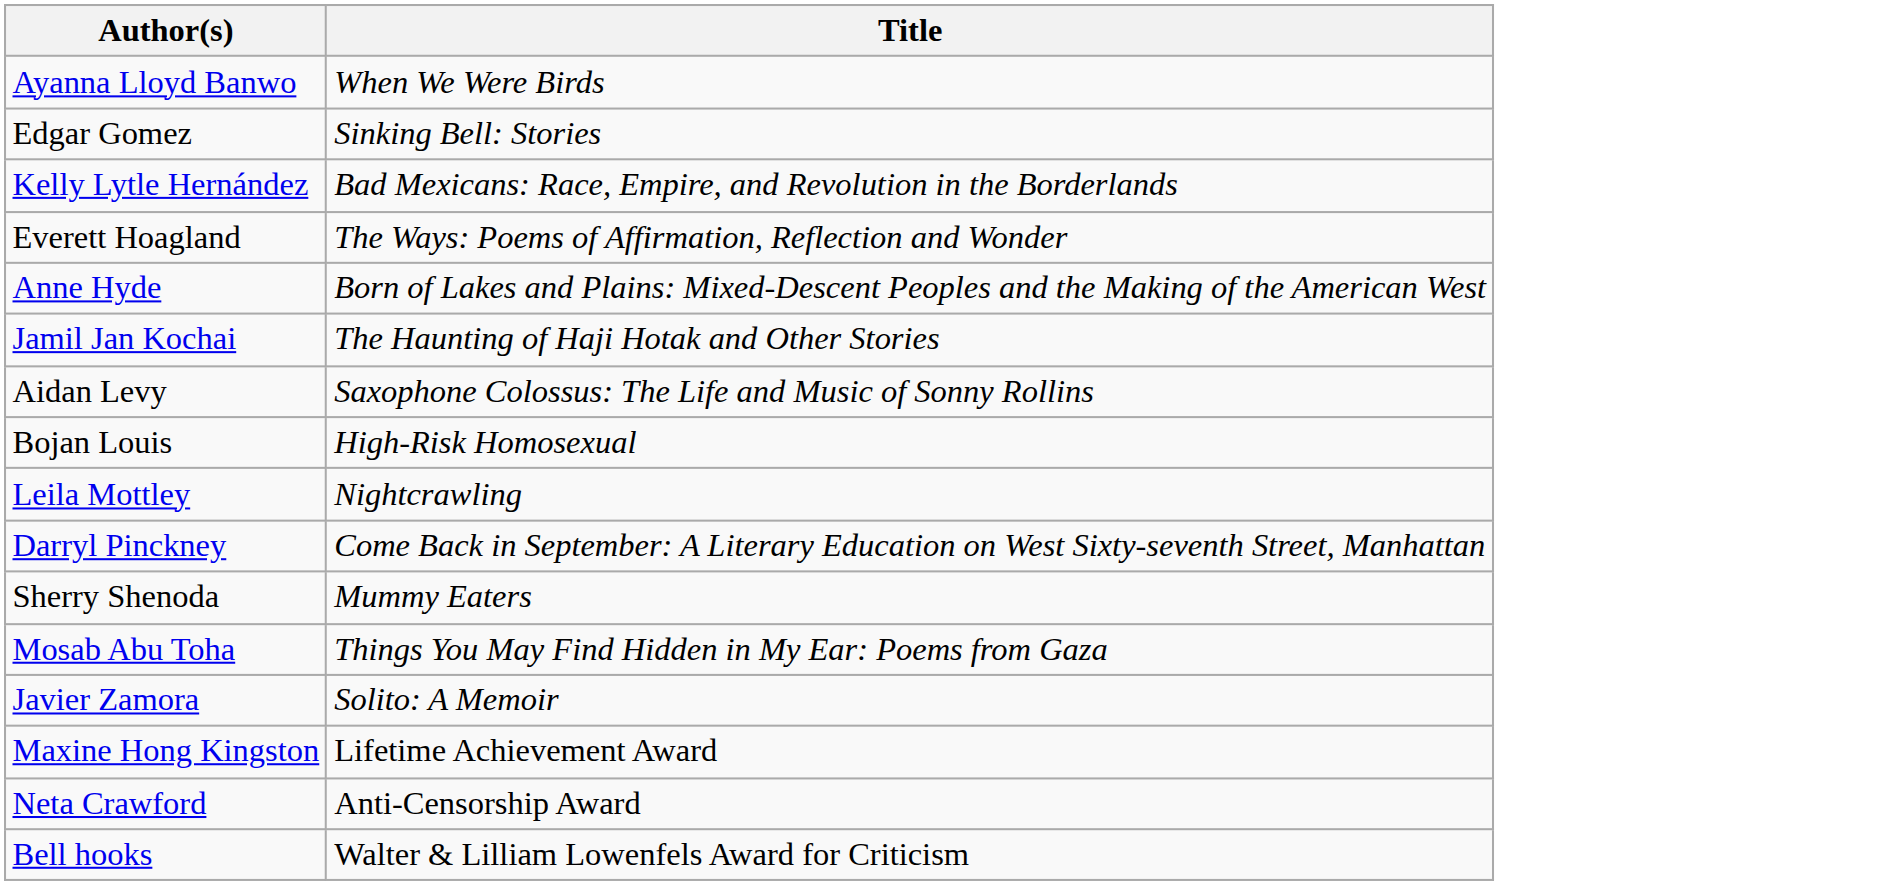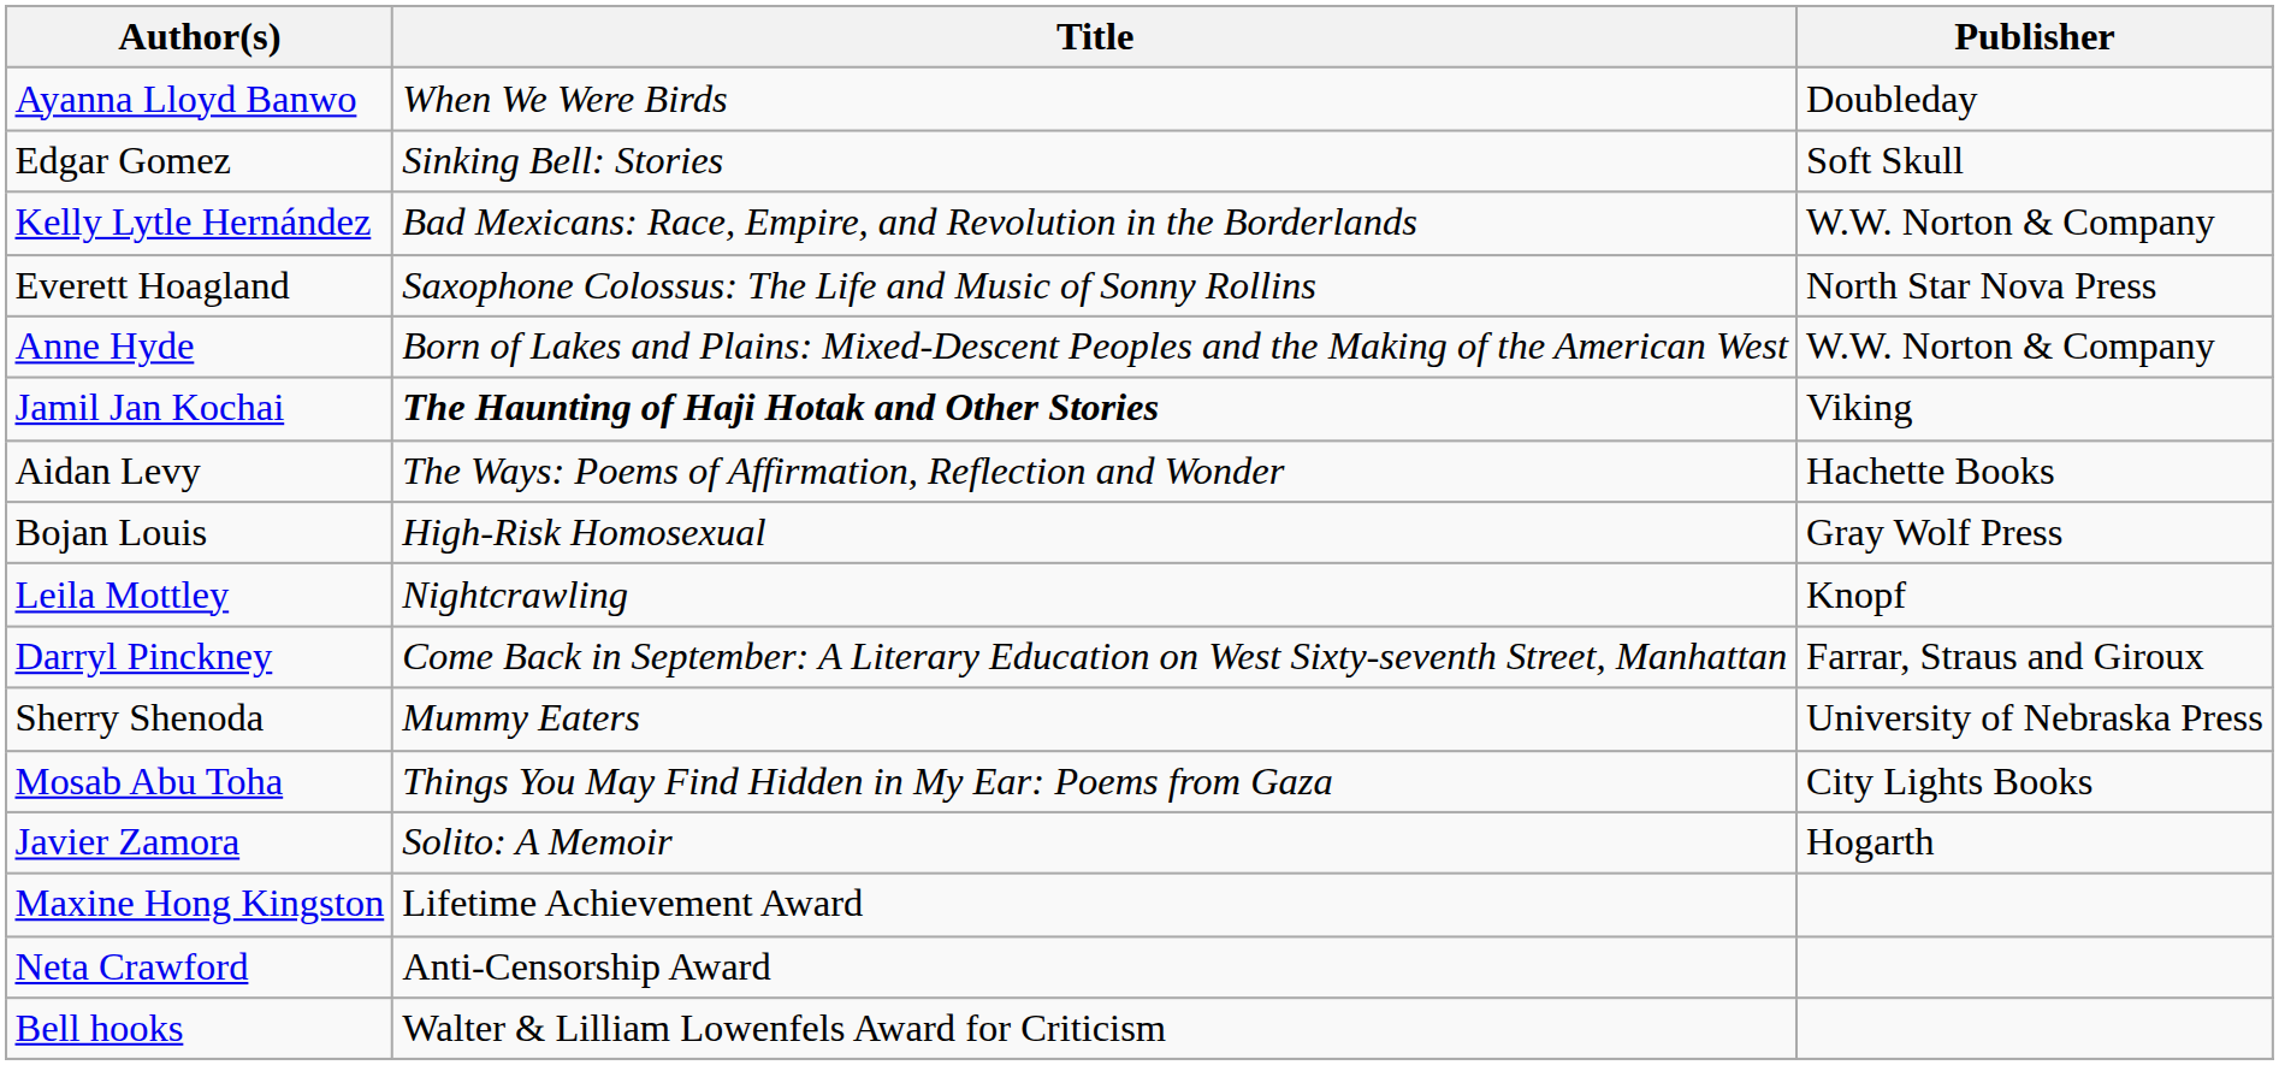 <table class="wikitable">
 <tr>
 <th>Author(s)</th>
 <th>Title</th>
+<th>Publisher</th>
 </tr>
 <tr>
 <td><a href='#'>Ayanna Lloyd Banwo</a></td>
 <td><em>When We Were Birds</em></td>
+<td>Doubleday</td>
 </tr>
 <tr>
 <td>Edgar Gomez</td>
 <td><em>Sinking Bell: Stories</em></td>
+<td>Soft Skull</td>
 </tr>
 <tr>
 <td><a href='#'>Kelly Lytle Hernández</a></td>
 <td><em>Bad Mexicans: Race, Empire, and Revolution in the Borderlands</em></td>
+<td>W.W. Norton & Company</td>
 </tr>
 <tr>
 <td>Everett Hoagland</td>
-<td><em>The Ways: Poems of Affirmation, Reflection and Wonder</em></td>
+<td><em>Saxophone Colossus: The Life and Music of Sonny Rollins</em></td>
+<td>North Star Nova Press</td>
 </tr>
 <tr>
 <td><a href='#'>Anne Hyde</a></td>
 <td><em>Born of Lakes and Plains: Mixed-Descent Peoples and the Making of the American West</em></td>
+<td>W.W. Norton & Company</td>
 </tr>
 <tr>
 <td><a href='#'>Jamil Jan Kochai</a></td>
-<td><em>The Haunting of Haji Hotak and Other Stories</em></td>
+<td><strong><em>The Haunting of Haji Hotak and Other Stories</em></strong></td>
+<td>Viking</td>
 </tr>
 <tr>
 <td>Aidan Levy</td>
-<td><em>Saxophone Colossus: The Life and Music of Sonny Rollins</em></td>
+<td><em>The Ways: Poems of Affirmation, Reflection and Wonder</em></td>
+<td>Hachette Books</td>
 </tr>
 <tr>
 <td>Bojan Louis</td>
 <td><em>High-Risk Homosexual</em></td>
+<td>Gray Wolf Press</td>
 </tr>
 <tr>
 <td><a href='#'>Leila Mottley</a></td>
 <td><em>Nightcrawling</em></td>
+<td>Knopf</td>
 </tr>
 <tr>
 <td><a href='#'>Darryl Pinckney</a></td>
 <td><em>Come Back in September: A Literary Education on West Sixty-seventh Street, Manhattan</em></td>
+<td>Farrar, Straus and Giroux</td>
 </tr>
 <tr>
 <td>Sherry Shenoda</td>
 <td><em>Mummy Eaters</em></td>
+<td>University of Nebraska Press</td>
 </tr>
 <tr>
 <td><a href='#'>Mosab Abu Toha</a></td>
 <td><em>Things You May Find Hidden in My Ear: Poems from Gaza</em></td>
+<td>City Lights Books</td>
 </tr>
 <tr>
 <td><a href='#'>Javier Zamora</a></td>
 <td><em>Solito: A Memoir</em></td>
+<td>Hogarth</td>
 </tr>
 <tr>
 <td><a href='#'>Maxine Hong Kingston</a></td>
 <td>Lifetime Achievement Award</td>
+<td></td>
 </tr>
 <tr>
 <td><a href='#'>Neta Crawford</a></td>
 <td>Anti-Censorship Award</td>
+<td></td>
 </tr>
 <tr>
 <td><a href='#'>Bell hooks</a></td>
 <td>Walter & Lilliam Lowenfels Award for Criticism</td>
+<td></td>
 </tr>
 </table>
